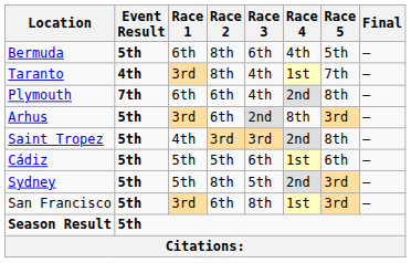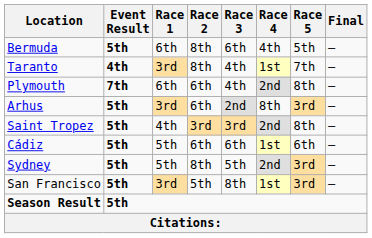 <table class="wikitable">
 <tr>
 <th>Location</th>
 <th>Event<br>Result</th>
 <th>Race<br>1</th>
 <th>Race<br>2</th>
 <th>Race<br>3</th>
 <th>Race<br>4</th>
 <th>Race<br>5</th>
 <th>Final</th>
 </tr>
 <tr>
 <td> <a href='#'>Bermuda</a></td>
 <td><strong>5th</strong></td>
 <td>6th</td>
 <td>8th</td>
 <td>6th</td>
 <td>4th</td>
 <td>5th</td>
 <td>–</td>
 </tr>
 <tr>
 <td> <a href='#'>Taranto</a></td>
 <td><strong>4th</strong></td>
 <td style="background:#FFDF9F;">3rd</td>
 <td>8th</td>
 <td>4th</td>
 <td style="background:#FFFFBF;">1st</td>
 <td>7th</td>
 <td>–</td>
 </tr>
 <tr>
 <td> <a href='#'>Plymouth</a></td>
 <td><strong>7th</strong></td>
 <td>6th</td>
 <td>6th</td>
 <td>4th</td>
 <td style="background:#DFDFDF;">2nd</td>
 <td>8th</td>
 <td>–</td>
 </tr>
 <tr>
 <td> <a href='#'>Arhus</a></td>
 <td><strong>5th</strong></td>
 <td style="background:#FFDF9F;">3rd</td>
 <td>6th</td>
 <td style="background:#DFDFDF;">2nd</td>
 <td>8th</td>
 <td style="background:#FFDF9F;">3rd</td>
 <td>–</td>
 </tr>
 <tr>
 <td> <a href='#'>Saint Tropez</a></td>
 <td><strong>5th</strong></td>
 <td>4th</td>
 <td style="background:#FFDF9F;">3rd</td>
 <td style="background:#FFDF9F;">3rd</td>
 <td style="background:#DFDFDF;">2nd</td>
 <td>8th</td>
 <td>–</td>
 </tr>
 <tr>
 <td> <a href='#'>Cádiz</a></td>
 <td><strong>5th</strong></td>
 <td>5th</td>
-<td>5th</td>
+<td>6th</td>
 <td>6th</td>
 <td style="background:#FFFFBF;">1st</td>
 <td>6th</td>
 <td>–</td>
 </tr>
 <tr>
 <td> <a href='#'>Sydney</a></td>
 <td><strong>5th</strong></td>
 <td>5th</td>
 <td>8th</td>
 <td>5th</td>
 <td style="background:#DFDFDF;">2nd</td>
 <td style="background:#FFDF9F;">3rd</td>
 <td>–</td>
 </tr>
 <tr>
 <td> San Francisco</td>
 <td><strong>5th</strong></td>
 <td style="background:#FFDF9F;">3rd</td>
-<td>6th</td>
+<td>5th</td>
 <td>8th</td>
 <td style="background:#FFFFBF;">1st</td>
 <td style="background:#FFDF9F;">3rd</td>
 <td>–</td>
 </tr>
 <tr>
 <td><strong>Season Result</strong></td>
 <td colspan="7"><strong>5th</strong></td>
 </tr>
 <tr>
 <th colspan="8">Citations:</th>
 </tr>
 </table>
